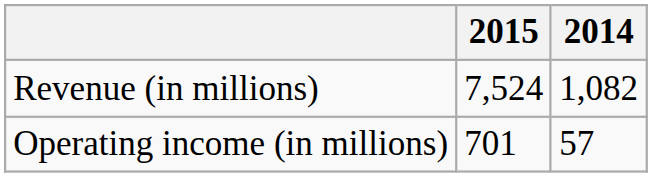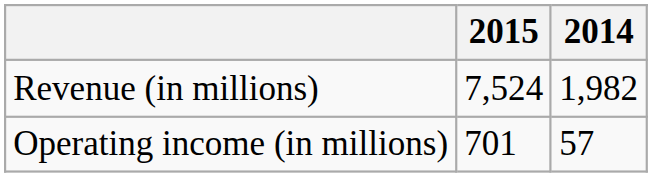 <table class="wikitable">
 <tr>
 <th></th>
 <th>2015</th>
 <th>2014</th>
 </tr>
 <tr>
 <td>Revenue (in millions)</td>
 <td>7,524</td>
-<td>1,082</td>
+<td>1,982</td>
 </tr>
 <tr>
 <td>Operating income (in millions)</td>
 <td>701</td>
 <td>57</td>
 </tr>
 </table>
